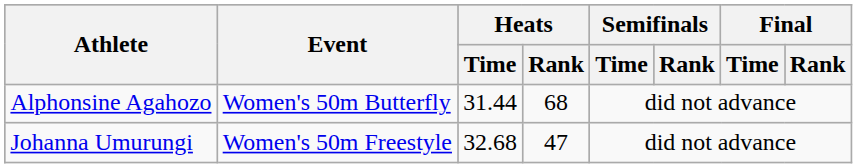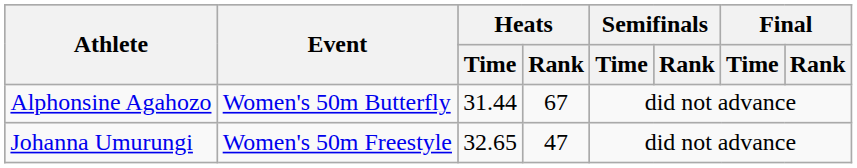 <table class=wikitable style="font-size:90%">
 <tr>
 <th rowspan="2">Athlete</th>
 <th rowspan="2">Event</th>
 <th colspan="2">Heats</th>
 <th colspan="2">Semifinals</th>
 <th colspan="2">Final</th>
 </tr>
 <tr>
 <th>Time</th>
 <th>Rank</th>
 <th>Time</th>
 <th>Rank</th>
 <th>Time</th>
 <th>Rank</th>
 </tr>
 <tr>
 <td rowspan="1"><a href='#'>Alphonsine Agahozo</a></td>
 <td><a href='#'>Women's 50m Butterfly</a></td>
 <td align=center>31.44</td>
-<td align=center>68</td>
+<td align=center>67</td>
 <td align=center colspan=4>did not advance</td>
 </tr>
 <tr>
 <td rowspan="1"><a href='#'>Johanna Umurungi</a></td>
 <td><a href='#'>Women's 50m Freestyle</a></td>
-<td align=center>32.68</td>
+<td align=center>32.65</td>
 <td align=center>47</td>
 <td align=center colspan=4>did not advance</td>
 </tr>
 </table>
